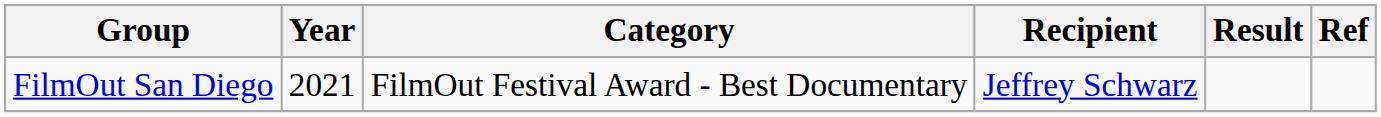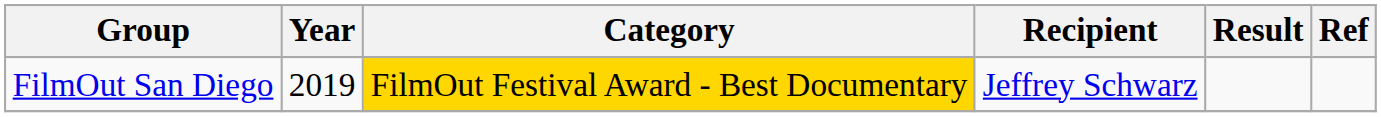 <table class="wikitable sortable">
 <tr>
 <th>Group</th>
 <th>Year</th>
 <th>Category</th>
 <th>Recipient</th>
 <th>Result</th>
 <th>Ref</th>
 </tr>
 <tr>
 <td><a href='#'>FilmOut San Diego</a></td>
-<td>2021</td>
-<td>FilmOut Festival Award - Best Documentary</td>
+<td>2019</td>
+<td style="background: gold;">FilmOut Festival Award - Best Documentary</td>
 <td><a href='#'>Jeffrey Schwarz</a></td>
 <td></td>
 <td></td>
 </tr>
 <tr>
 </tr>
 </table>
